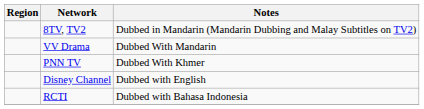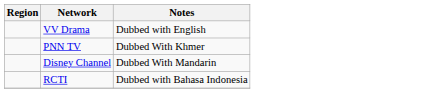 <table class="wikitable">
 <tr>
 <th>Region</th>
 <th>Network</th>
 <th>Notes</th>
 </tr>
 <tr>
 <td></td>
-<td><a href='#'>8TV</a>, <a href='#'>TV2</a></td>
-<td>Dubbed in Mandarin (Mandarin Dubbing and Malay Subtitles on <a href='#'>TV2</a>)</td>
-</tr>
-<tr>
-<td></td>
 <td><a href='#'>VV Drama</a></td>
-<td>Dubbed With Mandarin</td>
+<td>Dubbed with English</td>
 </tr>
 <tr>
 <td></td>
 <td><a href='#'>PNN TV</a></td>
 <td>Dubbed With Khmer</td>
 </tr>
 <tr>
 <td></td>
 <td><a href='#'>Disney Channel</a></td>
-<td>Dubbed with English</td>
+<td>Dubbed With Mandarin</td>
 </tr>
 <tr>
 <td></td>
 <td><a href='#'>RCTI</a></td>
 <td>Dubbed with Bahasa Indonesia</td>
 </tr>
 <tr>
 </tr>
 </table>
